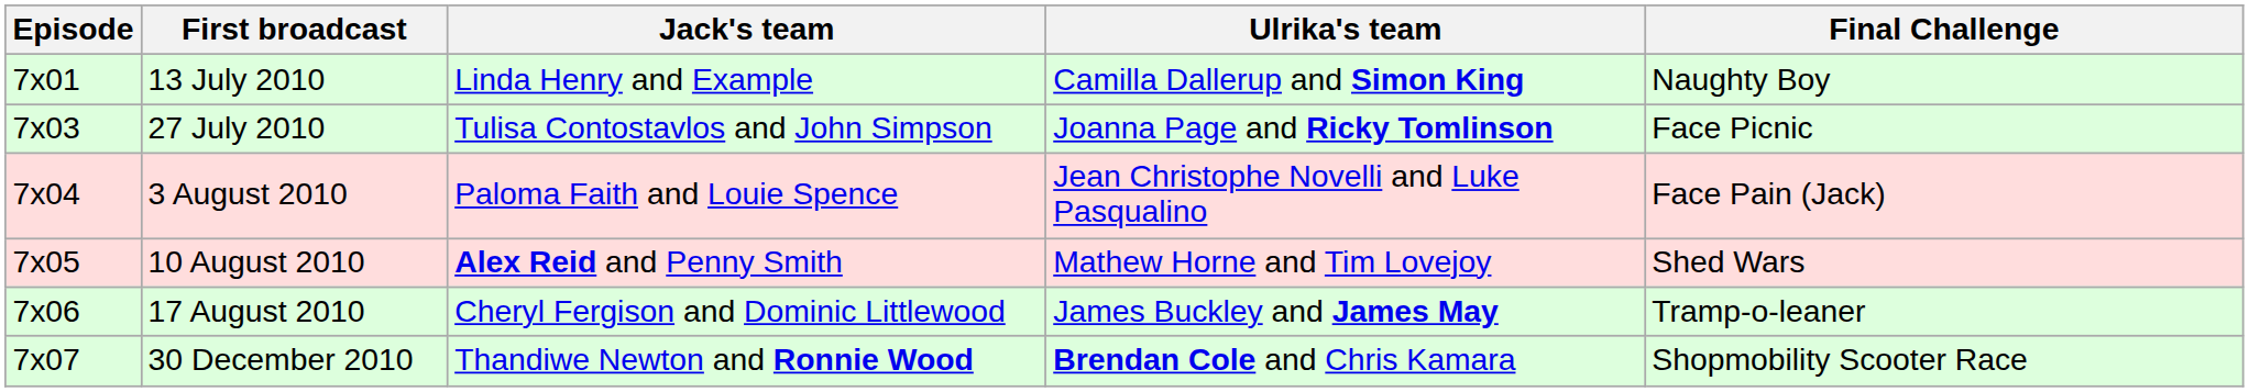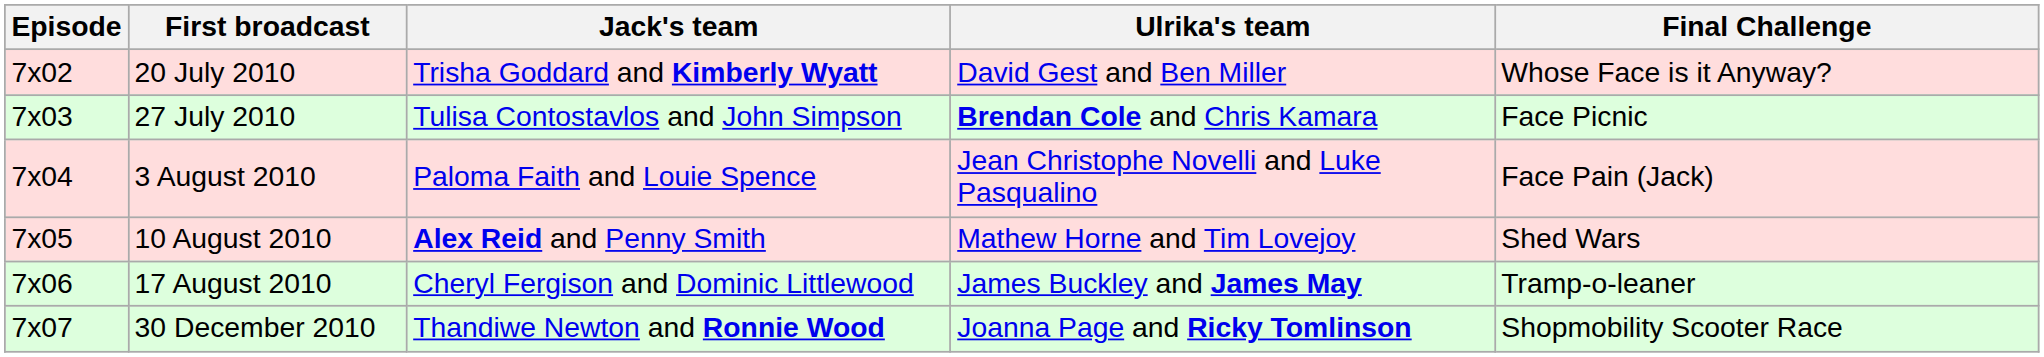 <table class="wikitable">
 <tr>
 <th width="50px">Episode</th>
 <th width="150px">First broadcast</th>
 <th width="300px">Jack's team</th>
 <th width="300px">Ulrika's team</th>
 <th width="300px">Final Challenge</th>
 </tr>
-<tr bgcolor="ddffdd">
-<td>7x01</td>
-<td>13 July 2010</td>
-<td><a href='#'>Linda Henry</a> and <a href='#'>Example</a></td>
-<td><a href='#'>Camilla Dallerup</a> and <strong><a href='#'>Simon King</a></strong></td>
-<td>Naughty Boy</td>
+<tr bgcolor="ffdddd">
+<td>7x02</td>
+<td>20 July 2010</td>
+<td><a href='#'>Trisha Goddard</a> and <strong><a href='#'>Kimberly Wyatt</a></strong></td>
+<td><a href='#'>David Gest</a> and <a href='#'>Ben Miller</a></td>
+<td>Whose Face is it Anyway?</td>
 </tr>
 <tr bgcolor="ddffdd">
 <td>7x03</td>
 <td>27 July 2010</td>
 <td><a href='#'>Tulisa Contostavlos</a> and <a href='#'>John Simpson</a></td>
-<td><a href='#'>Joanna Page</a> and <strong><a href='#'>Ricky Tomlinson</a></strong></td>
+<td><strong><a href='#'>Brendan Cole</a></strong> and <a href='#'>Chris Kamara</a></td>
 <td>Face Picnic</td>
 </tr>
 <tr bgcolor="ffdddd">
 <td>7x04</td>
 <td>3 August 2010</td>
 <td><a href='#'>Paloma Faith</a> and <a href='#'>Louie Spence</a></td>
 <td><a href='#'>Jean Christophe Novelli</a> and <a href='#'>Luke Pasqualino</a></td>
 <td>Face Pain (Jack)</td>
 </tr>
 <tr bgcolor="ffdddd">
 <td>7x05</td>
 <td>10 August 2010</td>
 <td><strong><a href='#'>Alex Reid</a></strong> and <a href='#'>Penny Smith</a></td>
 <td><a href='#'>Mathew Horne</a> and <a href='#'>Tim Lovejoy</a></td>
 <td>Shed Wars</td>
 </tr>
 <tr bgcolor="ddffdd">
 <td>7x06</td>
 <td>17 August 2010</td>
 <td><a href='#'>Cheryl Fergison</a> and <a href='#'>Dominic Littlewood</a></td>
 <td><a href='#'>James Buckley</a> and <strong><a href='#'>James May</a></strong></td>
 <td>Tramp-o-leaner</td>
 </tr>
 <tr bgcolor="ddffdd">
 <td>7x07</td>
 <td>30 December 2010</td>
 <td><a href='#'>Thandiwe Newton</a> and <strong><a href='#'>Ronnie Wood</a></strong></td>
-<td><strong><a href='#'>Brendan Cole</a></strong> and <a href='#'>Chris Kamara</a></td>
+<td><a href='#'>Joanna Page</a> and <strong><a href='#'>Ricky Tomlinson</a></strong></td>
 <td>Shopmobility Scooter Race</td>
 </tr>
 </table>
